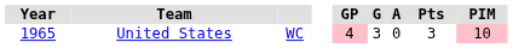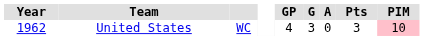 <table border="0" cellpadding="1" cellspacing="0" style="text-align:center; width:50%">
 <tr ALIGN="center" bgcolor="#e0e0e0">
 <th>Year</th>
 <th>Team</th>
 <th></th>
 <th ALIGN="center" rowspan="99" bgcolor="#ffffff"> </th>
 <th>GP</th>
 <th>G</th>
 <th>A</th>
 <th>Pts</th>
 <th>PIM</th>
 </tr>
 <tr ALIGN="center">
-<td><a href='#'>1965</a></td>
+<td><a href='#'>1962</a></td>
 <td><a href='#'>United States</a></td>
 <td><a href='#'>WC</a></td>
-<td style="background: pink;">4</td>
+<td>4</td>
 <td>3</td>
 <td>0</td>
 <td>3</td>
 <td style="background: pink;">10</td>
 </tr>
 <tr>
 </tr>
 </table>
